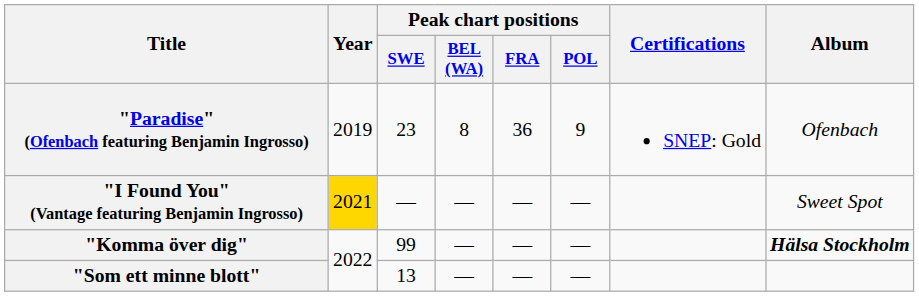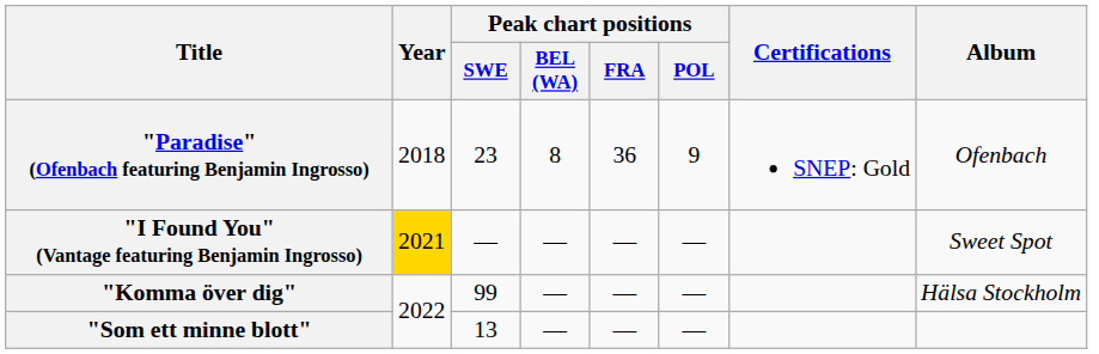 <table class="wikitable plainrowheaders" style="text-align:center;">
 <tr>
 <th scope="col" rowspan="2" style="width:16em;">Title</th>
 <th scope="col" rowspan="2" style="width:1em;">Year</th>
 <th colspan="4">Peak chart positions</th>
 <th scope="col" rowspan="2"><a href='#'>Certifications</a></th>
 <th scope="col" rowspan="2">Album</th>
 </tr>
 <tr>
 <th scope="col" style="width:3em;font-size:85%;"><a href='#'>SWE</a><br></th>
 <th scope="col" style="width:3em;font-size:85%;"><a href='#'>BEL<br>(WA)</a><br></th>
 <th scope="col" style="width:3em;font-size:85%;"><a href='#'>FRA</a><br></th>
 <th scope="col" style="width:3em;font-size:85%;"><a href='#'>POL</a><br></th>
 </tr>
 <tr>
 <th scope="row">"<a href='#'>Paradise</a>" <br><small>(<a href='#'>Ofenbach</a> featuring Benjamin Ingrosso)</small></th>
-<td>2019</td>
+<td>2018</td>
 <td>23</td>
 <td>8</td>
 <td>36</td>
 <td>9</td>
 <td><br><ul><li><a href='#'>SNEP</a>: Gold</li></ul></td>
 <td><em>Ofenbach</em></td>
 </tr>
 <tr>
 <th scope="row">"I Found You" <br><small>(Vantage featuring Benjamin Ingrosso)</small></th>
 <td style="background: gold;">2021</td>
 <td>—</td>
 <td>—</td>
 <td>—</td>
 <td>—</td>
 <td></td>
 <td><em>Sweet Spot</em></td>
 </tr>
 <tr>
 <th scope="row">"Komma över dig"<br></th>
 <td rowspan="2">2022</td>
 <td>99</td>
 <td>—</td>
 <td>—</td>
 <td>—</td>
 <td></td>
-<td><strong><em>Hälsa Stockholm</em></strong></td>
+<td><em>Hälsa Stockholm</em></td>
 </tr>
 <tr>
 <th scope="row">"Som ett minne blott"<br></th>
 <td>13<br></td>
 <td>—</td>
 <td>—</td>
 <td>—</td>
 <td></td>
 <td></td>
 </tr>
 </table>
